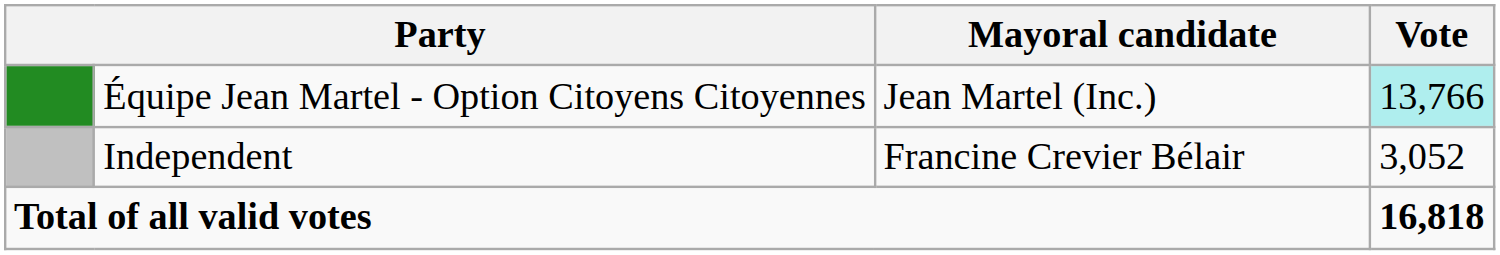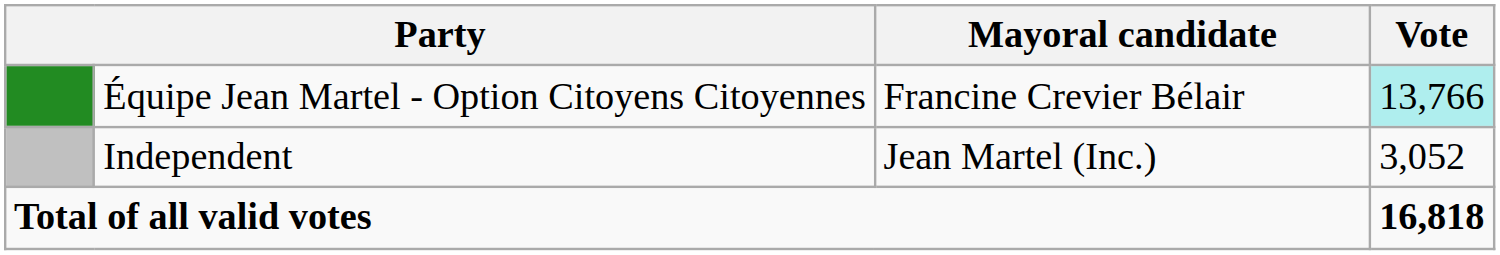 <table class="wikitable">
 <tr>
 <th bgcolor="#DDDDFF" width="230px" colspan="2">Party</th>
 <th bgcolor="#DDDDFF" width="200px">Mayoral candidate</th>
 <th bgcolor="#DDDDFF" width="30px">Vote</th>
 </tr>
 <tr>
 <td bgcolor="#228B22" width="30px"> </td>
 <td>Équipe Jean Martel - Option Citoyens Citoyennes</td>
-<td>Jean Martel (Inc.)</td>
+<td>Francine Crevier Bélair</td>
 <td style="background: paleturquoise;">13,766</td>
 </tr>
 <tr>
 <td bgcolor="#C0C0C0" width="30px"> </td>
 <td>Independent</td>
-<td>Francine Crevier Bélair</td>
+<td>Jean Martel (Inc.)</td>
 <td>3,052</td>
 </tr>
 <tr>
 <td colspan="3"><strong>Total of all valid votes</strong></td>
 <td><strong>16,818</strong></td>
 </tr>
 </table>
